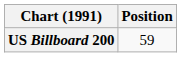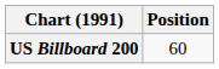 <table class="wikitable plainrowheaders" style="text-align:center">
 <tr>
 <th scope="col">Chart (1991)</th>
 <th scope="col">Position</th>
 </tr>
 <tr>
 <th scope="row">US <em>Billboard</em> 200</th>
-<td>59</td>
+<td>60</td>
 </tr>
 </table>
